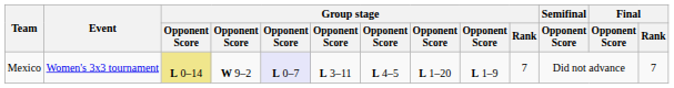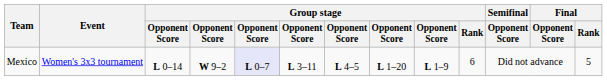 <table class="wikitable" style="font-size:90%">
 <tr>
 <th rowspan=2>Team</th>
 <th rowspan=2>Event</th>
 <th colspan=8>Group stage</th>
 <th>Semifinal</th>
 <th colspan=2>Final</th>
 </tr>
 <tr style="font-size:95%">
 <th>Opponent<br>Score</th>
 <th>Opponent<br>Score</th>
 <th>Opponent<br>Score</th>
 <th>Opponent<br>Score</th>
 <th>Opponent<br>Score</th>
 <th>Opponent<br>Score</th>
 <th>Opponent<br>Score</th>
 <th>Rank</th>
 <th>Opponent<br>Score</th>
 <th>Opponent<br>Score</th>
 <th>Rank</th>
 </tr>
 <tr align=center>
 <td align=left>Mexico</td>
 <td align=left><a href='#'>Women's 3x3 tournament</a></td>
-<td style="background: khaki;"><br><strong>L</strong> 0–14</td>
+<td><br><strong>L</strong> 0–14</td>
 <td><br><strong>W</strong> 9–2</td>
 <td style="background: lavender;"><br><strong>L</strong> 0–7</td>
 <td><br><strong>L</strong> 3–11</td>
 <td><br><strong>L</strong> 4–5</td>
 <td><br><strong>L</strong> 1–20</td>
 <td><br><strong>L</strong> 1–9</td>
-<td>7</td>
+<td>6</td>
 <td colspan="2">Did not advance</td>
-<td>7</td>
+<td>5</td>
 </tr>
 </table>
